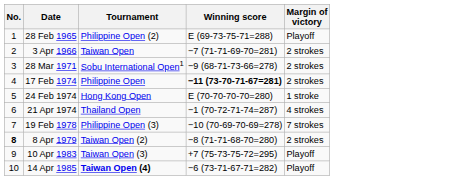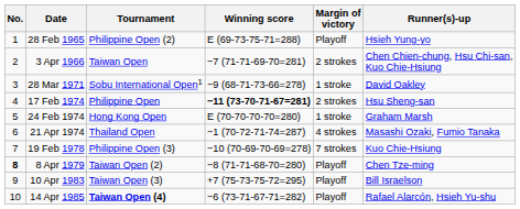 <table class="wikitable" style="font-size:95%;">
 <tr>
 <th>No.</th>
 <th>Date</th>
 <th>Tournament</th>
 <th>Winning score</th>
 <th>Margin of<br>victory</th>
+<th>Runner(s)-up</th>
 </tr>
 <tr>
 <td align=center>1</td>
 <td align=right>28 Feb <a href='#'>1965</a></td>
 <td><a href='#'>Philippine Open</a> (2)</td>
 <td>E (69-73-75-71=288)</td>
 <td>Playoff</td>
+<td> <a href='#'>Hsieh Yung-yo</a></td>
 </tr>
 <tr>
 <td align=center>2</td>
 <td align=right>3 Apr <a href='#'>1966</a></td>
 <td><a href='#'>Taiwan Open</a></td>
 <td>−7 (71-71-69-70=281)</td>
 <td>2 strokes</td>
+<td> <a href='#'>Chen Chien-chung</a>,  <a href='#'>Hsu Chi-san</a>,<br> <a href='#'>Kuo Chie-Hsiung</a></td>
 </tr>
 <tr>
 <td align=center>3</td>
 <td align=right>28 Mar <a href='#'>1971</a></td>
 <td><a href='#'>Sobu International Open</a><sup>1</sup></td>
 <td>−9 (68-71-73-66=278)</td>
-<td>2 strokes</td>
+<td>1 stroke</td>
+<td> <a href='#'>David Oakley</a></td>
 </tr>
 <tr>
 <td align=center>4</td>
 <td align=right>17 Feb <a href='#'>1974</a></td>
 <td><a href='#'>Philippine Open</a></td>
 <td><strong>−11 (73-70-71-67=281)</strong></td>
 <td>2 strokes</td>
+<td> <a href='#'>Hsu Sheng-san</a></td>
 </tr>
 <tr>
 <td align=center>5</td>
 <td align=right>24 Feb 1974</td>
 <td><a href='#'>Hong Kong Open</a></td>
 <td>E (70-70-70-70=280)</td>
 <td>1 stroke</td>
+<td> <a href='#'>Graham Marsh</a></td>
 </tr>
 <tr>
 <td align=center>6</td>
 <td align=right>21 Apr 1974</td>
 <td><a href='#'>Thailand Open</a></td>
 <td>−1 (70-72-71-74=287)</td>
 <td>4 strokes</td>
+<td> <a href='#'>Masashi Ozaki</a>,  <a href='#'>Fumio Tanaka</a></td>
 </tr>
 <tr>
 <td align=center>7</td>
 <td align=right>19 Feb <a href='#'>1978</a></td>
 <td><a href='#'>Philippine Open</a> (3)</td>
 <td>−10 (70-69-70-69=278)</td>
 <td>7 strokes</td>
+<td> <a href='#'>Kuo Chie-Hsiung</a></td>
 </tr>
 <tr>
 <td align=center><strong>8</strong></td>
 <td align=right>8 Apr <a href='#'>1979</a></td>
 <td><a href='#'>Taiwan Open</a> (2)</td>
 <td>−8 (71-71-68-70=280)</td>
-<td>2 strokes</td>
+<td>Playoff</td>
+<td> <a href='#'>Chen Tze-ming</a></td>
 </tr>
 <tr>
 <td align=center>9</td>
 <td align=right>10 Apr <a href='#'>1983</a></td>
 <td><a href='#'>Taiwan Open</a> (3)</td>
 <td>+7 (75-73-75-72=295)</td>
 <td>Playoff</td>
+<td> <a href='#'>Bill Israelson</a></td>
 </tr>
 <tr>
 <td align=center>10</td>
 <td align=right>14 Apr <a href='#'>1985</a></td>
 <td><strong><a href='#'>Taiwan Open</a> (4)</strong></td>
 <td>−6 (73-71-67-71=282)</td>
 <td>Playoff</td>
+<td> <a href='#'>Rafael Alarcón</a>,  <a href='#'>Hsieh Yu-shu</a></td>
 </tr>
 </table>
